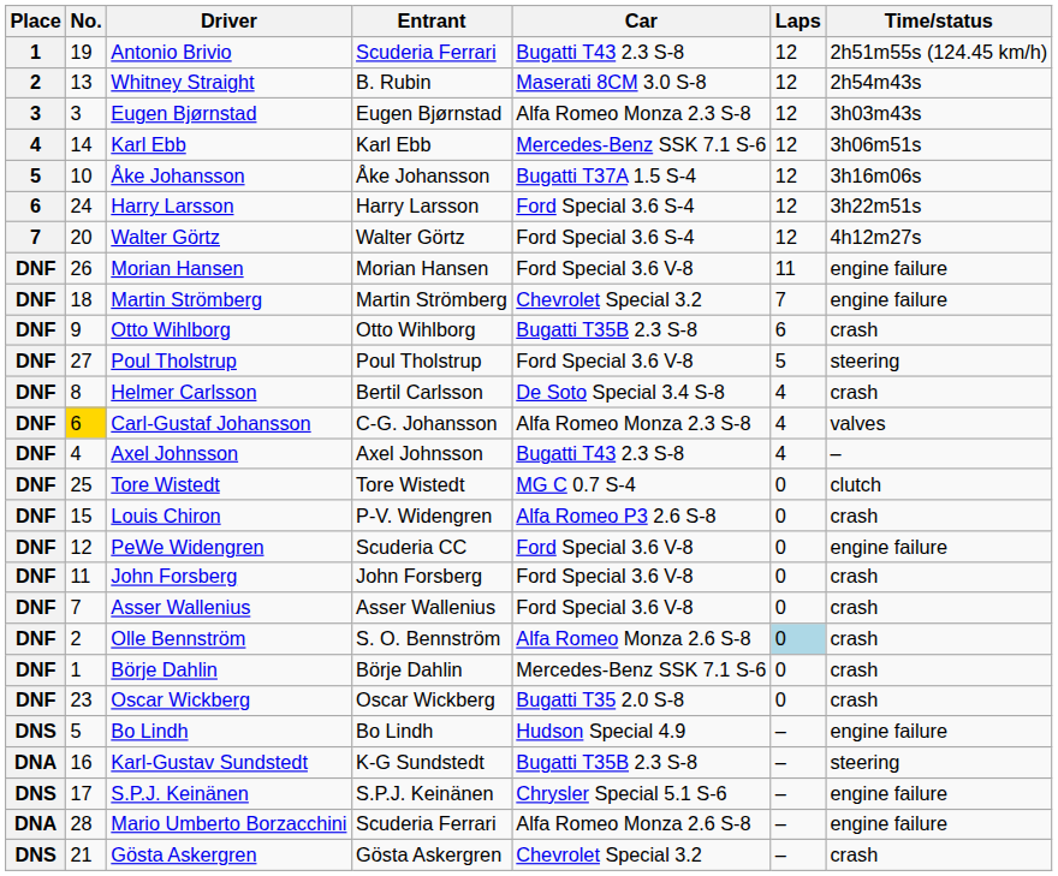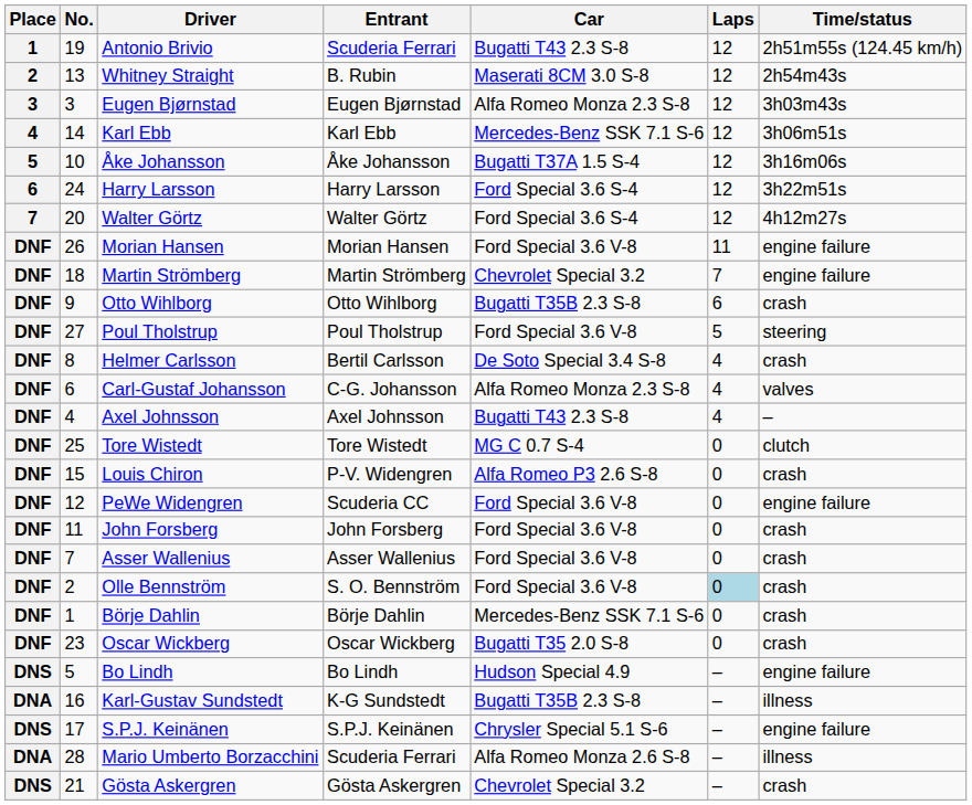 <table class="wikitable" style="font-size: 90%;">
 <tr>
 <th>Place</th>
 <th>No.</th>
 <th>Driver</th>
 <th>Entrant</th>
 <th>Car</th>
 <th>Laps</th>
 <th>Time/status</th>
 </tr>
 <tr>
 <th>1</th>
 <td>19</td>
 <td> <a href='#'>Antonio Brivio</a></td>
 <td><a href='#'>Scuderia Ferrari</a></td>
 <td><a href='#'>Bugatti T43</a> 2.3 S-8</td>
 <td>12</td>
 <td>2h51m55s (124.45 km/h)</td>
 </tr>
 <tr>
 <th>2</th>
 <td>13</td>
 <td> <a href='#'>Whitney Straight</a></td>
 <td>B. Rubin</td>
 <td><a href='#'>Maserati 8CM</a> 3.0 S-8</td>
 <td>12</td>
 <td>2h54m43s</td>
 </tr>
 <tr>
 <th>3</th>
 <td>3</td>
 <td> <a href='#'>Eugen Bjørnstad</a></td>
 <td>Eugen Bjørnstad</td>
 <td>Alfa Romeo Monza 2.3 S-8</td>
 <td>12</td>
 <td>3h03m43s</td>
 </tr>
 <tr>
 <th>4</th>
 <td>14</td>
 <td> <a href='#'>Karl Ebb</a></td>
 <td>Karl Ebb</td>
 <td><a href='#'>Mercedes-Benz</a> SSK 7.1 S-6</td>
 <td>12</td>
 <td>3h06m51s</td>
 </tr>
 <tr>
 <th>5</th>
 <td>10</td>
 <td> <a href='#'>Åke Johansson</a></td>
 <td>Åke Johansson</td>
 <td><a href='#'>Bugatti T37A</a> 1.5 S-4</td>
 <td>12</td>
 <td>3h16m06s</td>
 </tr>
 <tr>
 <th>6</th>
 <td>24</td>
 <td> <a href='#'>Harry Larsson</a></td>
 <td>Harry Larsson</td>
 <td><a href='#'>Ford</a> Special 3.6 S-4</td>
 <td>12</td>
 <td>3h22m51s</td>
 </tr>
 <tr>
 <th>7</th>
 <td>20</td>
 <td> <a href='#'>Walter Görtz</a></td>
 <td>Walter Görtz</td>
 <td>Ford Special 3.6 S-4</td>
 <td>12</td>
 <td>4h12m27s</td>
 </tr>
 <tr>
 <th>DNF</th>
 <td>26</td>
 <td> <a href='#'>Morian Hansen</a></td>
 <td>Morian Hansen</td>
 <td>Ford Special 3.6 V-8</td>
 <td>11</td>
 <td>engine failure</td>
 </tr>
 <tr>
 <th>DNF</th>
 <td>18</td>
 <td> <a href='#'>Martin Strömberg</a></td>
 <td>Martin Strömberg</td>
 <td><a href='#'>Chevrolet</a> Special 3.2</td>
 <td>7</td>
 <td>engine failure</td>
 </tr>
 <tr>
 <th>DNF</th>
 <td>9</td>
 <td> <a href='#'>Otto Wihlborg</a></td>
 <td>Otto Wihlborg</td>
 <td><a href='#'>Bugatti T35B</a> 2.3 S-8</td>
 <td>6</td>
 <td>crash</td>
 </tr>
 <tr>
 <th>DNF</th>
 <td>27</td>
 <td> <a href='#'>Poul Tholstrup</a></td>
 <td>Poul Tholstrup</td>
 <td>Ford Special 3.6 V-8</td>
 <td>5</td>
 <td>steering</td>
 </tr>
 <tr>
 <th>DNF</th>
 <td>8</td>
 <td> <a href='#'>Helmer Carlsson</a></td>
 <td>Bertil Carlsson</td>
 <td><a href='#'>De Soto</a> Special 3.4 S-8</td>
 <td>4</td>
 <td>crash</td>
 </tr>
 <tr>
 <th>DNF</th>
-<td style="background: gold;">6</td>
+<td>6</td>
 <td> <a href='#'>Carl-Gustaf Johansson</a></td>
 <td>C-G. Johansson</td>
 <td>Alfa Romeo Monza 2.3 S-8</td>
 <td>4</td>
 <td>valves</td>
 </tr>
 <tr>
 <th>DNF</th>
 <td>4</td>
 <td> <a href='#'>Axel Johnsson</a></td>
 <td>Axel Johnsson</td>
 <td><a href='#'>Bugatti T43</a> 2.3 S-8</td>
 <td>4</td>
 <td>–</td>
 </tr>
 <tr>
 <th>DNF</th>
 <td>25</td>
 <td> <a href='#'>Tore Wistedt</a></td>
 <td>Tore Wistedt</td>
 <td><a href='#'>MG C</a> 0.7 S-4</td>
 <td>0</td>
 <td>clutch</td>
 </tr>
 <tr>
 <th>DNF</th>
 <td>15</td>
 <td> <a href='#'>Louis Chiron</a></td>
 <td>P-V. Widengren</td>
 <td><a href='#'>Alfa Romeo P3</a> 2.6 S-8</td>
 <td>0</td>
 <td>crash</td>
 </tr>
 <tr>
 <th>DNF</th>
 <td>12</td>
 <td> <a href='#'>PeWe Widengren</a></td>
 <td>Scuderia CC</td>
 <td><a href='#'>Ford</a> Special 3.6 V-8</td>
 <td>0</td>
 <td>engine failure</td>
 </tr>
 <tr>
 <th>DNF</th>
 <td>11</td>
 <td> <a href='#'>John Forsberg</a></td>
 <td>John Forsberg</td>
 <td>Ford Special 3.6 V-8</td>
 <td>0</td>
 <td>crash</td>
 </tr>
 <tr>
 <th>DNF</th>
 <td>7</td>
 <td> <a href='#'>Asser Wallenius</a></td>
 <td>Asser Wallenius</td>
 <td>Ford Special 3.6 V-8</td>
 <td>0</td>
 <td>crash</td>
 </tr>
 <tr>
 <th>DNF</th>
 <td>2</td>
 <td> <a href='#'>Olle Bennström</a></td>
 <td>S. O. Bennström</td>
-<td><a href='#'>Alfa Romeo</a> Monza 2.6 S-8</td>
+<td>Ford Special 3.6 V-8</td>
 <td style="background: lightblue;">0</td>
 <td>crash</td>
 </tr>
 <tr>
 <th>DNF</th>
 <td>1</td>
 <td> <a href='#'>Börje Dahlin</a></td>
 <td>Börje Dahlin</td>
 <td>Mercedes-Benz SSK 7.1 S-6</td>
 <td>0</td>
 <td>crash</td>
 </tr>
 <tr>
 <th>DNF</th>
 <td>23</td>
 <td> <a href='#'>Oscar Wickberg</a></td>
 <td>Oscar Wickberg</td>
 <td><a href='#'>Bugatti T35</a> 2.0 S-8</td>
 <td>0</td>
 <td>crash</td>
 </tr>
 <tr>
 <th>DNS</th>
 <td>5</td>
 <td> <a href='#'>Bo Lindh</a></td>
 <td>Bo Lindh</td>
 <td><a href='#'>Hudson</a> Special 4.9</td>
 <td>–</td>
 <td>engine failure</td>
 </tr>
 <tr>
 <th>DNA</th>
 <td>16</td>
 <td> <a href='#'>Karl-Gustav Sundstedt</a></td>
 <td>K-G Sundstedt</td>
 <td><a href='#'>Bugatti T35B</a> 2.3 S-8</td>
 <td>–</td>
-<td>steering</td>
+<td>illness</td>
 </tr>
 <tr>
 <th>DNS</th>
 <td>17</td>
 <td> <a href='#'>S.P.J. Keinänen</a></td>
 <td>S.P.J. Keinänen</td>
 <td><a href='#'>Chrysler</a> Special 5.1 S-6</td>
 <td>–</td>
 <td>engine failure</td>
 </tr>
 <tr>
 <th>DNA</th>
 <td>28</td>
 <td> <a href='#'>Mario Umberto Borzacchini</a></td>
 <td>Scuderia Ferrari</td>
 <td>Alfa Romeo Monza 2.6 S-8</td>
 <td>–</td>
-<td>engine failure</td>
+<td>illness</td>
 </tr>
 <tr>
 <th>DNS</th>
 <td>21</td>
 <td> <a href='#'>Gösta Askergren</a></td>
 <td>Gösta Askergren</td>
 <td><a href='#'>Chevrolet</a> Special 3.2</td>
 <td>–</td>
 <td>crash</td>
 </tr>
 </table>
